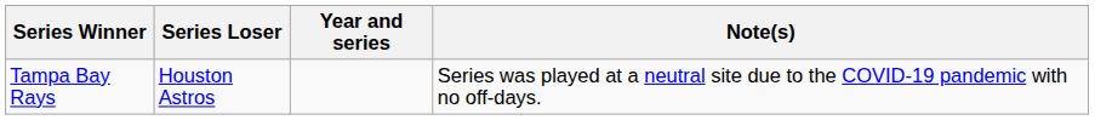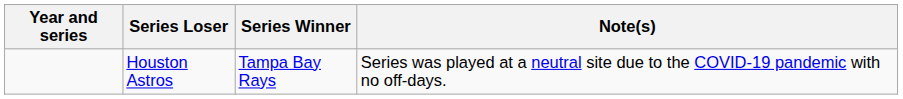 <table class="wikitable">
 <tr>
+<th>Year and series</th>
+<th>Series Loser</th>
 <th>Series Winner</th>
-<th>Series Loser</th>
-<th>Year and series</th>
 <th>Note(s)</th>
 </tr>
 <tr>
+<td></td>
+<td><a href='#'>Houston Astros</a></td>
 <td><a href='#'>Tampa Bay Rays</a></td>
-<td><a href='#'>Houston Astros</a></td>
-<td></td>
 <td>Series was played at a <a href='#'>neutral</a> site due to the <a href='#'>COVID-19 pandemic</a> with no off-days.</td>
 </tr>
 </table>
